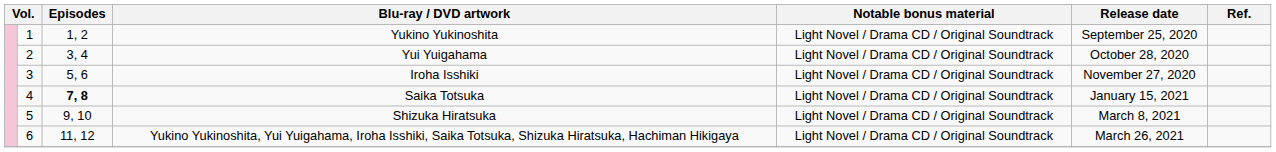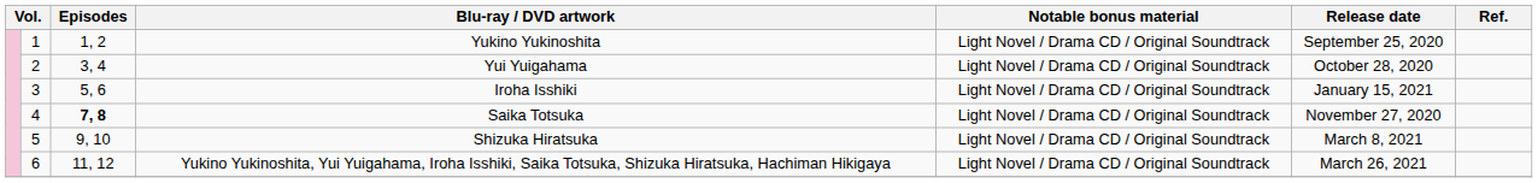 <table class="wikitable" style="text-align: center; width: 100%;">
 <tr>
 <th colspan="2">Vol.</th>
 <th>Episodes</th>
 <th>Blu-ray / DVD artwork</th>
 <th>Notable bonus material</th>
 <th>Release date</th>
 <th style="width:5%;">Ref.</th>
 </tr>
 <tr>
 <td rowspan="6"  style="width:1%; background:#F5C6DA"></td>
 <td>1</td>
 <td>1, 2</td>
 <td>Yukino Yukinoshita</td>
 <td>Light Novel / Drama CD / Original Soundtrack</td>
 <td>September 25, 2020</td>
 <td></td>
 </tr>
 <tr>
 <td>2</td>
 <td>3, 4</td>
 <td>Yui Yuigahama</td>
 <td>Light Novel / Drama CD / Original Soundtrack</td>
 <td>October 28, 2020</td>
 <td></td>
 </tr>
 <tr>
 <td>3</td>
 <td>5, 6</td>
 <td>Iroha Isshiki</td>
 <td>Light Novel / Drama CD / Original Soundtrack</td>
-<td>November 27, 2020</td>
+<td>January 15, 2021</td>
 <td></td>
 </tr>
 <tr>
 <td>4</td>
 <td><strong>7, 8</strong></td>
 <td>Saika Totsuka</td>
 <td>Light Novel / Drama CD / Original Soundtrack</td>
-<td>January 15, 2021</td>
+<td>November 27, 2020</td>
 <td></td>
 </tr>
 <tr>
 <td>5</td>
 <td>9, 10</td>
 <td>Shizuka Hiratsuka</td>
 <td>Light Novel / Drama CD / Original Soundtrack</td>
 <td>March 8, 2021</td>
 <td></td>
 </tr>
 <tr>
 <td>6</td>
 <td>11, 12</td>
 <td>Yukino Yukinoshita, Yui Yuigahama, Iroha Isshiki, Saika Totsuka, Shizuka Hiratsuka, Hachiman Hikigaya</td>
 <td>Light Novel / Drama CD / Original Soundtrack</td>
 <td>March 26, 2021</td>
 <td></td>
 </tr>
 <tr>
 </tr>
 </table>
